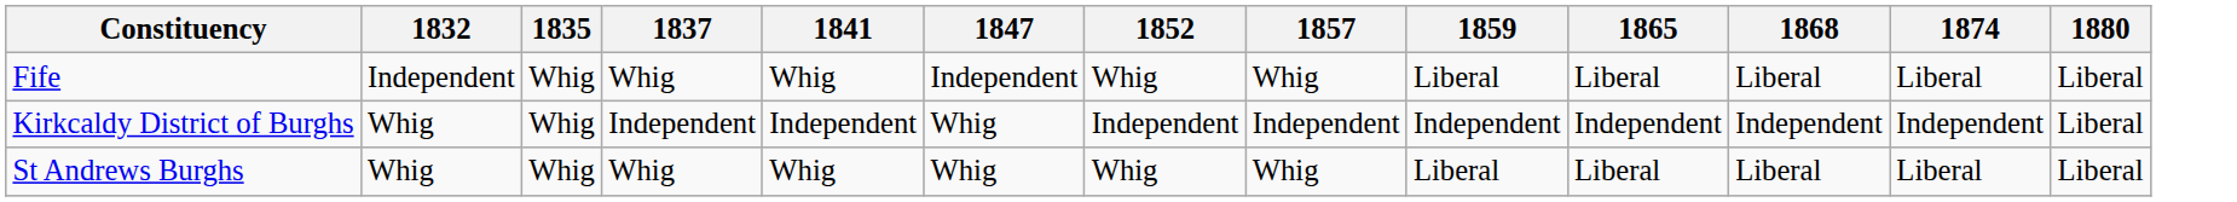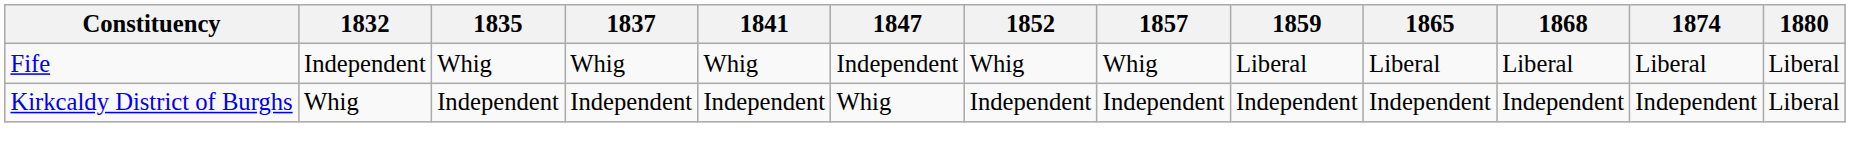 <table class=wikitable>
 <tr>
 <th>Constituency</th>
 <th>1832</th>
 <th>1835</th>
 <th>1837</th>
 <th>1841</th>
 <th>1847</th>
 <th>1852</th>
 <th>1857</th>
 <th>1859</th>
 <th>1865</th>
 <th>1868</th>
 <th>1874</th>
 <th>1880</th>
 </tr>
 <tr>
 <td><a href='#'>Fife</a></td>
 <td bgcolor=>Independent</td>
 <td bgcolor=>Whig</td>
 <td bgcolor=>Whig</td>
 <td bgcolor=>Whig</td>
 <td bgcolor=>Independent</td>
 <td bgcolor=>Whig</td>
 <td bgcolor=>Whig</td>
 <td bgcolor=>Liberal</td>
 <td bgcolor=>Liberal</td>
 <td bgcolor=>Liberal</td>
 <td bgcolor=>Liberal</td>
 <td bgcolor=>Liberal</td>
 </tr>
 <tr>
 <td><a href='#'>Kirkcaldy District of Burghs</a></td>
 <td bgcolor=>Whig</td>
-<td bgcolor=>Whig</td>
+<td bgcolor=>Independent</td>
 <td bgcolor=>Independent</td>
 <td bgcolor=>Independent</td>
 <td bgcolor=>Whig</td>
 <td bgcolor=>Independent</td>
 <td bgcolor=>Independent</td>
 <td bgcolor=>Independent</td>
 <td bgcolor=>Independent</td>
 <td bgcolor=>Independent</td>
 <td bgcolor=>Independent</td>
 <td bgcolor=>Liberal</td>
 </tr>
-<tr>
-<td><a href='#'>St Andrews Burghs</a></td>
-<td bgcolor=>Whig</td>
-<td bgcolor=>Whig</td>
-<td bgcolor=>Whig</td>
-<td bgcolor=>Whig</td>
-<td bgcolor=>Whig</td>
-<td bgcolor=>Whig</td>
-<td bgcolor=>Whig</td>
-<td bgcolor=>Liberal</td>
-<td bgcolor=>Liberal</td>
-<td bgcolor=>Liberal</td>
-<td bgcolor=>Liberal</td>
-<td bgcolor=>Liberal</td>
-</tr>
 </table>
